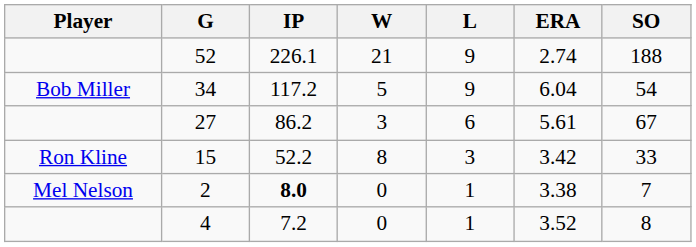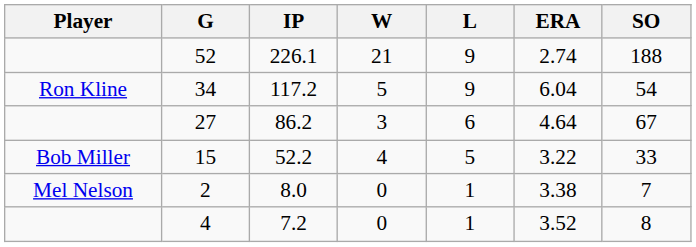 <table class="wikitable sortable">
 <tr>
 <th bgcolor="#DDDDFF" width="16%">Player</th>
 <th bgcolor="#DDDDFF" width="9%">G</th>
 <th bgcolor="#DDDDFF" width="9%">IP</th>
 <th bgcolor="#DDDDFF" width="9%">W</th>
 <th bgcolor="#DDDDFF" width="9%">L</th>
 <th bgcolor="#DDDDFF" width="9%">ERA</th>
 <th bgcolor="#DDDDFF" width="9%">SO</th>
 </tr>
 <tr align="center">
 <td></td>
 <td>52</td>
 <td>226.1</td>
 <td>21</td>
 <td>9</td>
 <td>2.74</td>
 <td>188</td>
 </tr>
 <tr align="center">
-<td><a href='#'>Bob Miller</a></td>
+<td><a href='#'>Ron Kline</a></td>
 <td>34</td>
 <td>117.2</td>
 <td>5</td>
 <td>9</td>
 <td>6.04</td>
 <td>54</td>
 </tr>
 <tr align="center">
 <td></td>
 <td>27</td>
 <td>86.2</td>
 <td>3</td>
 <td>6</td>
-<td>5.61</td>
+<td>4.64</td>
 <td>67</td>
 </tr>
 <tr align="center">
-<td><a href='#'>Ron Kline</a></td>
+<td><a href='#'>Bob Miller</a></td>
 <td>15</td>
 <td>52.2</td>
-<td>8</td>
-<td>3</td>
-<td>3.42</td>
+<td>4</td>
+<td>5</td>
+<td>3.22</td>
 <td>33</td>
 </tr>
 <tr align="center">
 <td><a href='#'>Mel Nelson</a></td>
 <td>2</td>
-<td><strong>8.0</strong></td>
+<td>8.0</td>
 <td>0</td>
 <td>1</td>
 <td>3.38</td>
 <td>7</td>
 </tr>
 <tr align="center">
 <td></td>
 <td>4</td>
 <td>7.2</td>
 <td>0</td>
 <td>1</td>
 <td>3.52</td>
 <td>8</td>
 </tr>
 </table>
